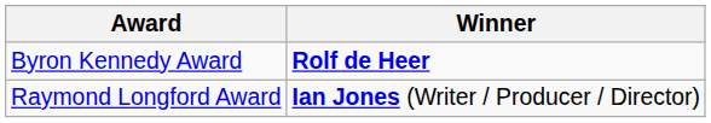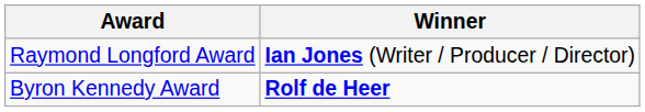 <table class="wikitable">
 <tr>
 <th><strong>Award</strong></th>
 <th><strong>Winner</strong></th>
 </tr>
 <tr>
+<td><a href='#'>Raymond Longford Award</a></td>
+<td><strong><a href='#'>Ian Jones</a></strong> (Writer / Producer / Director)</td>
+</tr>
+<tr>
 <td><a href='#'>Byron Kennedy Award</a></td>
 <td><strong><a href='#'>Rolf de Heer</a></strong></td>
 </tr>
-<tr>
-<td><a href='#'>Raymond Longford Award</a></td>
-<td><strong><a href='#'>Ian Jones</a></strong> (Writer / Producer / Director)</td>
-</tr>
 </table>
